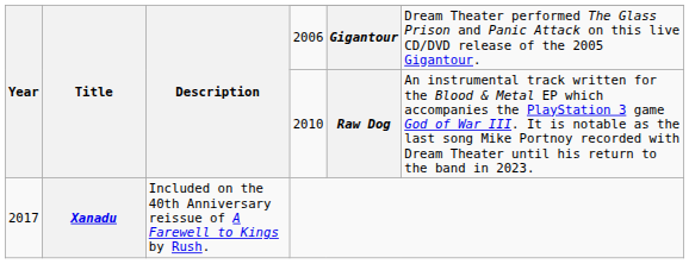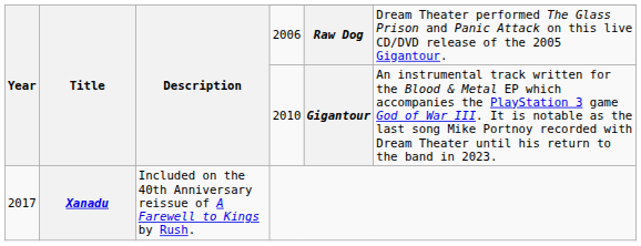 <table class="wikitable sortable plainrowheaders" width=55%>
 <tr>
 <th scope="col" rowspan="3">Year</th>
 <th scope="col" rowspan="3" width="100">Title</th>
 <th scope="col" rowspan="3">Description</th>
 </tr>
 <tr>
 <td>2006</td>
-<th scope="row"><em>Gigantour</em></th>
+<th scope="row"><em>Raw Dog</em></th>
 <td>Dream Theater performed <em>The Glass Prison</em> and <em>Panic Attack</em> on this live CD/DVD release of the 2005 <a href='#'>Gigantour</a>.</td>
 </tr>
 <tr>
 <td>2010</td>
-<th scope="row"><em>Raw Dog</em></th>
+<th scope="row"><em>Gigantour</em></th>
 <td>An instrumental track written for the <em>Blood & Metal</em> EP which accompanies the <a href='#'>PlayStation 3</a> game <em><a href='#'>God of War III</a></em>. It is notable as the last song Mike Portnoy recorded with Dream Theater until his return to the band in 2023.</td>
 </tr>
 <tr>
 <td>2017</td>
 <th scope="row"><em><a href='#'>Xanadu</a></em></th>
 <td>Included on the 40th Anniversary reissue of <em><a href='#'>A Farewell to Kings</a></em> by <a href='#'>Rush</a>.</td>
 </tr>
 </table>
